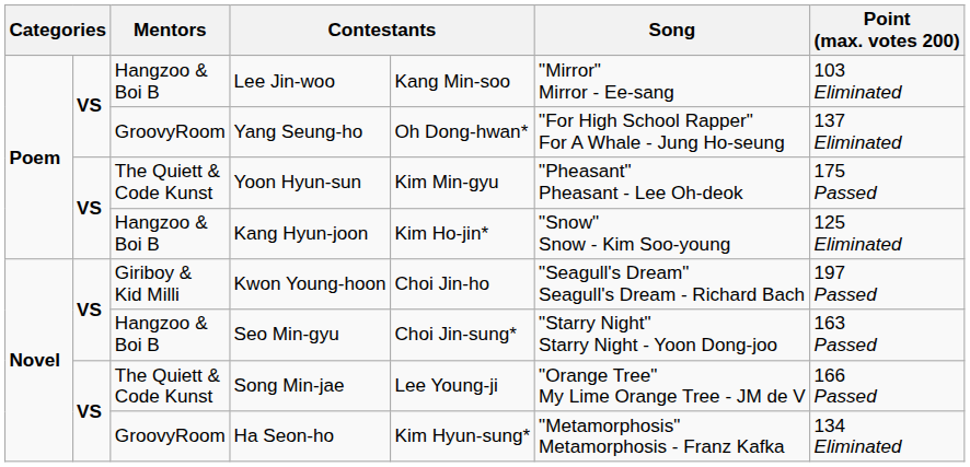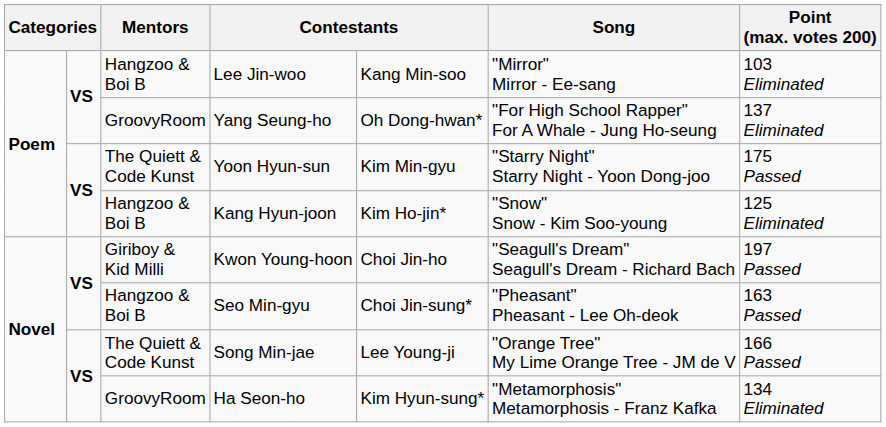 <table class="wikitable">
 <tr>
 <th colspan="2">Categories</th>
 <th>Mentors</th>
 <th colspan="2">Contestants</th>
 <th>Song</th>
 <th>Point<br>(max. votes 200)</th>
 </tr>
 <tr>
 <td rowspan="4"><strong>Poem</strong></td>
 <td rowspan="2"><strong>VS</strong></td>
 <td>Hangzoo &<br>Boi B</td>
 <td>Lee Jin-woo</td>
 <td>Kang Min-soo</td>
 <td>"Mirror"<br>Mirror - Ee-sang</td>
 <td>103<br><em>Eliminated</em></td>
 </tr>
 <tr>
 <td>GroovyRoom</td>
 <td>Yang Seung-ho</td>
 <td>Oh Dong-hwan*</td>
 <td>"For High School Rapper"<br>For A Whale - Jung Ho-seung</td>
 <td>137<br><em>Eliminated</em></td>
 </tr>
 <tr>
 <td rowspan="2"><strong>VS</strong></td>
 <td>The Quiett &<br>Code Kunst</td>
 <td>Yoon Hyun-sun</td>
 <td>Kim Min-gyu</td>
-<td>"Pheasant"<br>Pheasant - Lee Oh-deok</td>
+<td>"Starry Night"<br>Starry Night - Yoon Dong-joo</td>
 <td>175<br><em>Passed</em></td>
 </tr>
 <tr>
 <td>Hangzoo &<br>Boi B</td>
 <td>Kang Hyun-joon</td>
 <td>Kim Ho-jin*</td>
 <td>"Snow"<br>Snow - Kim Soo-young</td>
 <td>125<br><em>Eliminated</em></td>
 </tr>
 <tr>
 <td rowspan="4"><strong>Novel</strong></td>
 <td rowspan="2"><strong>VS</strong></td>
 <td>Giriboy &<br>Kid Milli</td>
 <td>Kwon Young-hoon</td>
 <td>Choi Jin-ho</td>
 <td>"Seagull's Dream"<br>Seagull's Dream - Richard Bach</td>
 <td>197<br><em>Passed</em></td>
 </tr>
 <tr>
 <td>Hangzoo &<br>Boi B</td>
 <td>Seo Min-gyu</td>
 <td>Choi Jin-sung*</td>
-<td>"Starry Night"<br>Starry Night - Yoon Dong-joo</td>
+<td>"Pheasant"<br>Pheasant - Lee Oh-deok</td>
 <td>163<br><em>Passed</em></td>
 </tr>
 <tr>
 <td rowspan="2"><strong>VS</strong></td>
 <td>The Quiett &<br>Code Kunst</td>
 <td>Song Min-jae</td>
 <td>Lee Young-ji</td>
 <td>"Orange Tree"<br>My Lime Orange Tree - JM de V</td>
 <td>166<br><em>Passed</em></td>
 </tr>
 <tr>
 <td>GroovyRoom</td>
 <td>Ha Seon-ho</td>
 <td>Kim Hyun-sung*</td>
 <td>"Metamorphosis"<br>Metamorphosis - Franz Kafka</td>
 <td>134<br><em>Eliminated</em></td>
 </tr>
 </table>
